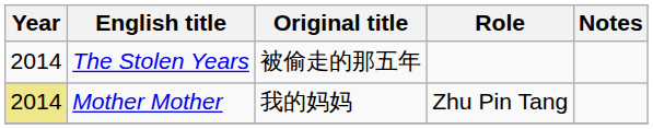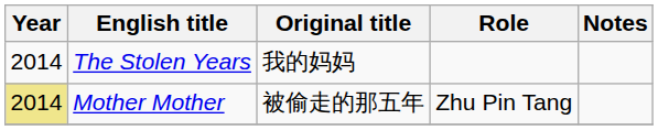 <table class="wikitable sortable">
 <tr>
 <th>Year</th>
 <th>English title</th>
 <th>Original title</th>
 <th>Role</th>
 <th class="unsortable">Notes</th>
 </tr>
 <tr>
 <td>2014</td>
 <td><em><a href='#'>The Stolen Years</a></em></td>
-<td>被偷走的那五年</td>
+<td>我的妈妈</td>
 <td></td>
 <td></td>
 </tr>
 <tr>
 <td style="background: khaki;">2014</td>
 <td><em><a href='#'>Mother Mother</a></em></td>
-<td>我的妈妈</td>
+<td>被偷走的那五年</td>
 <td>Zhu Pin Tang</td>
 <td></td>
 </tr>
 <tr>
 </tr>
 </table>
